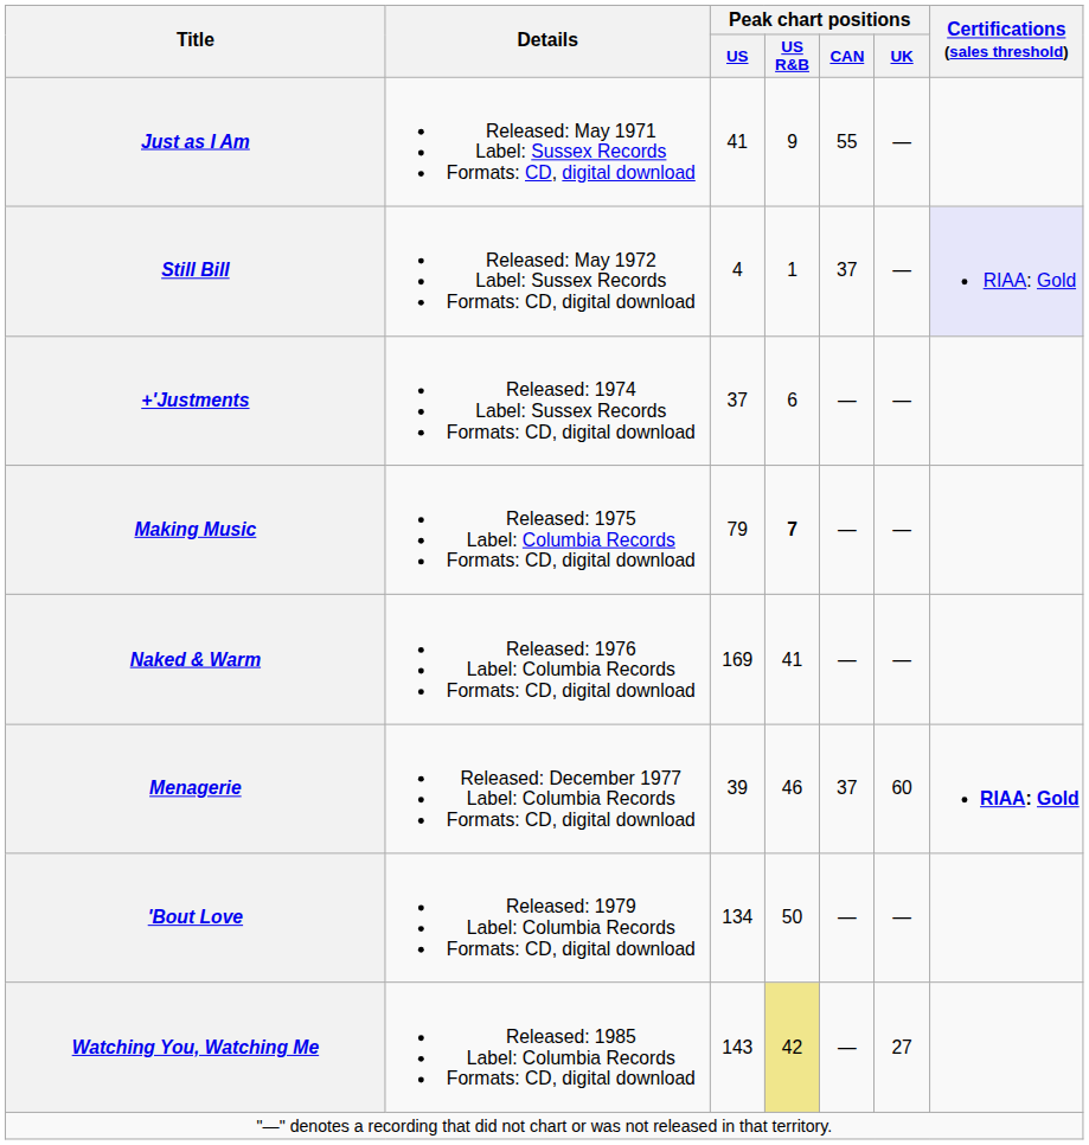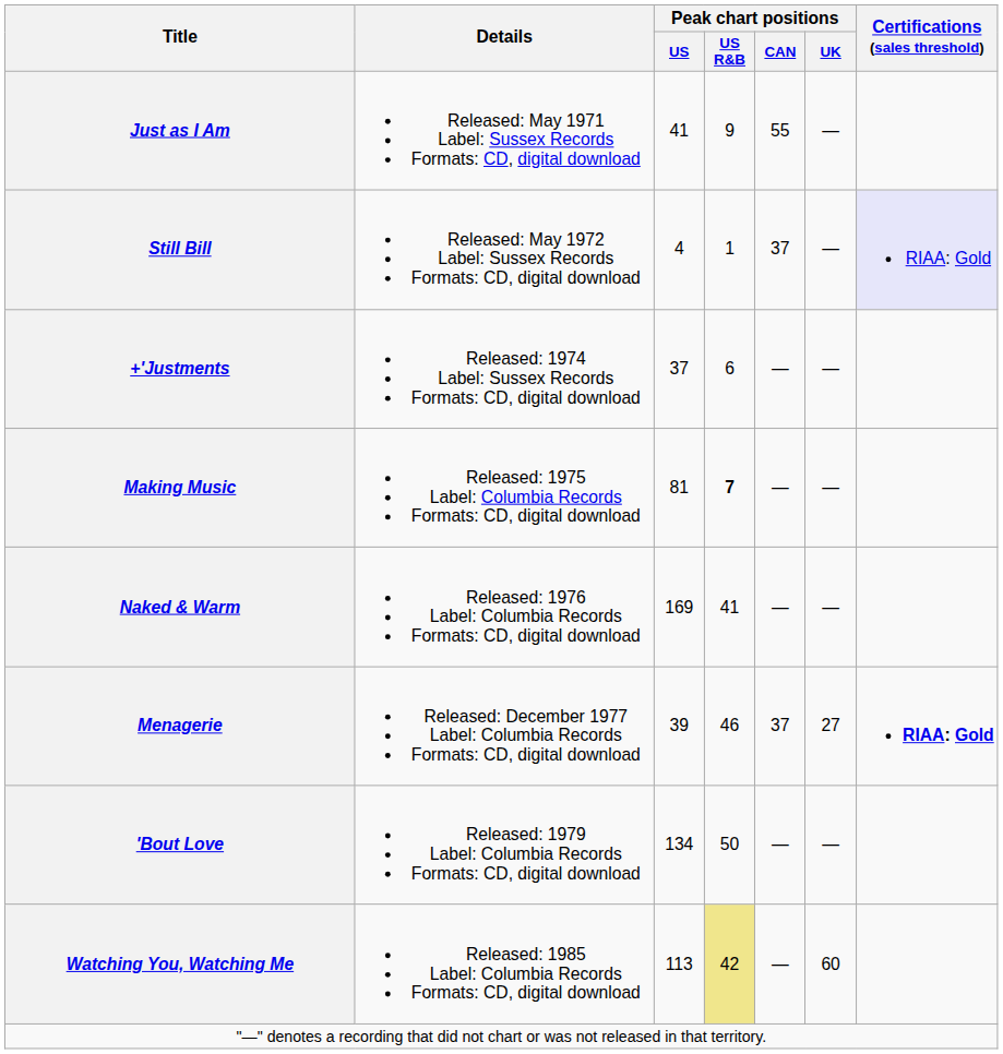 <table class="wikitable plainrowheaders" style="text-align:center;">
 <tr>
 <th scope="col" rowspan="2" style="width:20em;">Title</th>
 <th scope="col" rowspan="2" style="width:17em;">Details</th>
 <th scope="col" colspan="4">Peak chart positions</th>
 <th scope="col" rowspan="2"><a href='#'>Certifications</a><br><small>(<a href='#'>sales threshold</a>)</small></th>
 </tr>
 <tr>
 <th scope="col" style="width:3em;font-size:85%;"><a href='#'>US</a><br></th>
 <th scope="col" style="width:3em;font-size:85%;"><a href='#'>US<br>R&B</a><br></th>
 <th scope="col" style="width:3em;font-size:85%;"><a href='#'>CAN</a><br></th>
 <th scope="col" style="width:3em;font-size:85%;"><a href='#'>UK</a><br></th>
 </tr>
 <tr>
 <th scope="row"><em><a href='#'>Just as I Am</a></em></th>
 <td><br><ul><li>Released: May 1971</li><li>Label: <a href='#'>Sussex Records</a></li><li>Formats: <a href='#'>CD</a>, <a href='#'>digital download</a></li></ul></td>
 <td>41</td>
 <td>9</td>
 <td>55</td>
 <td>—</td>
 <td></td>
 </tr>
 <tr>
 <th scope="row"><em><a href='#'>Still Bill</a></em></th>
 <td><br><ul><li>Released: May 1972</li><li>Label: Sussex Records</li><li>Formats: CD, digital download</li></ul></td>
 <td>4</td>
 <td>1</td>
 <td>37</td>
 <td>—</td>
 <td style="background: lavender;"><br><ul><li><a href='#'>RIAA</a>: <a href='#'>Gold</a></li></ul></td>
 </tr>
 <tr>
 <th scope="row"><em><a href='#'>+'Justments</a></em></th>
 <td><br><ul><li>Released: 1974</li><li>Label: Sussex Records</li><li>Formats: CD, digital download</li></ul></td>
 <td>37</td>
 <td>6</td>
 <td>—</td>
 <td>—</td>
 <td></td>
 </tr>
 <tr>
 <th scope="row"><em><a href='#'>Making Music</a></em></th>
 <td><br><ul><li>Released: 1975</li><li>Label: <a href='#'>Columbia Records</a></li><li>Formats: CD, digital download</li></ul></td>
-<td>79</td>
+<td>81</td>
 <td><strong>7</strong></td>
 <td>—</td>
 <td>—</td>
 <td></td>
 </tr>
 <tr>
 <th scope="row"><em><a href='#'>Naked & Warm</a></em></th>
 <td><br><ul><li>Released: 1976</li><li>Label: Columbia Records</li><li>Formats: CD, digital download</li></ul></td>
 <td>169</td>
 <td>41</td>
 <td>—</td>
 <td>—</td>
 <td></td>
 </tr>
 <tr>
 <th scope="row"><em><a href='#'>Menagerie</a></em></th>
 <td><br><ul><li>Released: December 1977</li><li>Label: Columbia Records</li><li>Formats: CD, digital download</li></ul></td>
 <td>39</td>
 <td>46</td>
 <td>37</td>
-<td>60</td>
+<td>27</td>
 <td><strong><br><ul><li><a href='#'>RIAA</a>: <a href='#'>Gold</a></li></ul></strong></td>
 </tr>
 <tr>
 <th scope="row"><em><a href='#'>'Bout Love</a></em></th>
 <td><br><ul><li>Released: 1979</li><li>Label: Columbia Records</li><li>Formats: CD, digital download</li></ul></td>
 <td>134</td>
 <td>50</td>
 <td>—</td>
 <td>—</td>
 <td></td>
 </tr>
 <tr>
 <th scope="row"><em><a href='#'>Watching You, Watching Me</a></em></th>
 <td><br><ul><li>Released: 1985</li><li>Label: Columbia Records</li><li>Formats: CD, digital download</li></ul></td>
-<td>143</td>
+<td>113</td>
 <td style="background: khaki;">42</td>
 <td>—</td>
-<td>27</td>
+<td>60</td>
 <td></td>
 </tr>
 <tr>
 <td colspan="20" style="font-size:90%">"—" denotes a recording that did not chart or was not released in that territory.</td>
 </tr>
 </table>
